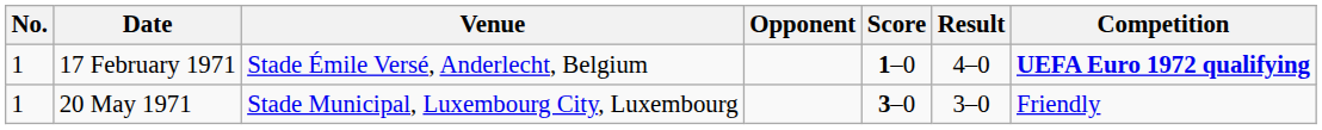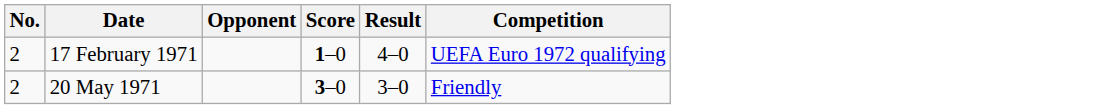 <table class="wikitable plainrowheaders">
 <tr>
 <th>No.</th>
 <th>Date</th>
-<th>Venue</th>
 <th>Opponent</th>
 <th>Score</th>
 <th>Result</th>
 <th>Competition</th>
 </tr>
 <tr>
-<td>1</td>
+<td>2</td>
 <td>17 February 1971</td>
-<td><a href='#'>Stade Émile Versé</a>, <a href='#'>Anderlecht</a>, Belgium</td>
 <td></td>
 <td align=center><strong>1</strong>–0</td>
 <td align="center">4–0</td>
-<td><strong><a href='#'>UEFA Euro 1972 qualifying</a></strong></td>
+<td><a href='#'>UEFA Euro 1972 qualifying</a></td>
 </tr>
 <tr>
-<td>1</td>
+<td>2</td>
 <td>20 May 1971</td>
-<td><a href='#'>Stade Municipal</a>, <a href='#'>Luxembourg City</a>, Luxembourg</td>
 <td></td>
 <td align=center><strong>3</strong>–0</td>
 <td align="center">3–0</td>
 <td><a href='#'>Friendly</a></td>
 </tr>
 </table>
